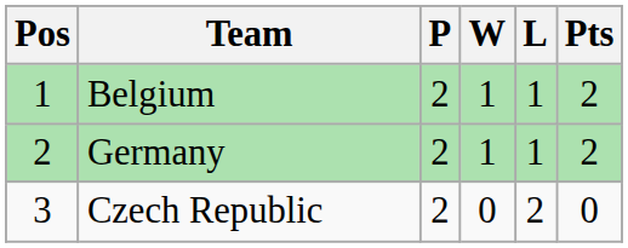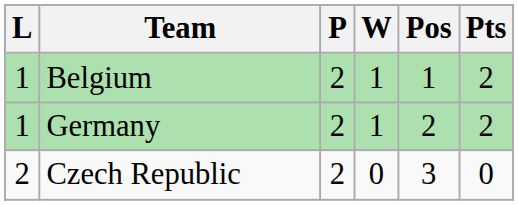 <table class="wikitable" style="font-size: 100%">
 <tr>
-<th width=20>Pos</th>
+<th width=10>L</th>
 <th width=140>Team</th>
 <th width=10>P</th>
 <th width=10>W</th>
-<th width=10>L</th>
+<th width=20>Pos</th>
 <th width=20>Pts</th>
 </tr>
 <tr align=center style="background:#ACE1AF;">
 <td>1</td>
 <td align="left"> Belgium</td>
 <td>2</td>
 <td>1</td>
 <td>1</td>
 <td>2</td>
 </tr>
 <tr align=center style="background:#ACE1AF;">
-<td>2</td>
+<td>1</td>
 <td align="left"> Germany</td>
 <td>2</td>
 <td>1</td>
-<td>1</td>
+<td>2</td>
 <td>2</td>
 </tr>
 <tr align=center>
-<td>3</td>
+<td>2</td>
 <td align="left"> Czech Republic</td>
 <td>2</td>
 <td>0</td>
-<td>2</td>
+<td>3</td>
 <td>0</td>
 </tr>
 </table>
